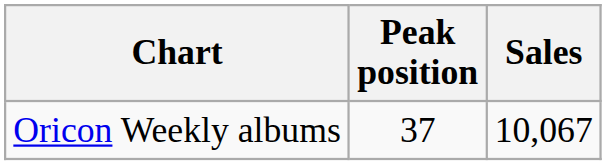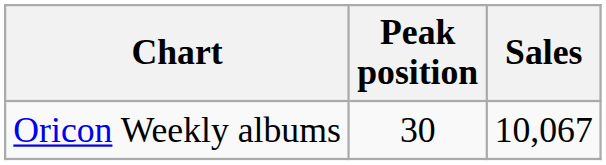 <table class="wikitable">
 <tr>
 <th>Chart</th>
 <th>Peak<br>position</th>
 <th>Sales</th>
 </tr>
 <tr>
 <td><a href='#'>Oricon</a> Weekly albums</td>
-<td align="center">37</td>
+<td align="center">30</td>
 <td align="center">10,067</td>
 </tr>
 </table>
